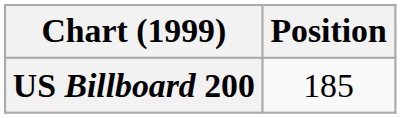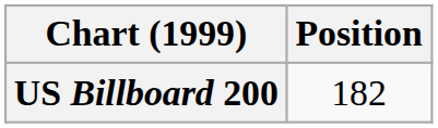 <table class="wikitable plainrowheaders" style="text-align:center">
 <tr>
 <th scope="col">Chart (1999)</th>
 <th scope="col">Position</th>
 </tr>
 <tr>
 <th scope="row">US <em>Billboard</em> 200</th>
-<td>185</td>
+<td>182</td>
 </tr>
 </table>
